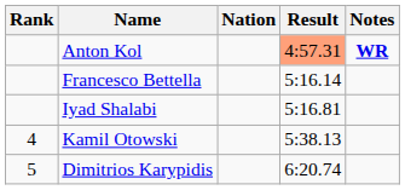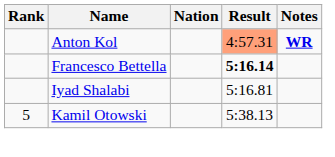 <table class="wikitable sortable" style="text-align:center">
 <tr>
 <th>Rank</th>
 <th>Name</th>
 <th>Nation</th>
 <th>Result</th>
 <th>Notes</th>
 </tr>
 <tr>
 <td></td>
 <td align="left"><a href='#'>Anton Kol</a></td>
 <td align=left></td>
 <td style="background: lightsalmon;">4:57.31</td>
 <td><strong><a href='#'>WR</a></strong></td>
 </tr>
 <tr>
 <td></td>
 <td align="left"><a href='#'>Francesco Bettella</a></td>
 <td align=left></td>
-<td>5:16.14</td>
+<td><strong>5:16.14</strong></td>
 <td></td>
 </tr>
 <tr>
 <td></td>
 <td align="left"><a href='#'>Iyad Shalabi</a></td>
 <td align=left></td>
 <td>5:16.81</td>
 <td></td>
 </tr>
 <tr>
-<td>4</td>
+<td>5</td>
 <td align="left"><a href='#'>Kamil Otowski</a></td>
 <td align=left></td>
 <td>5:38.13</td>
 <td></td>
 </tr>
-<tr>
-<td>5</td>
-<td align="left"><a href='#'>Dimitrios Karypidis</a></td>
-<td align=left></td>
-<td>6:20.74</td>
-<td></td>
-</tr>
 </table>
